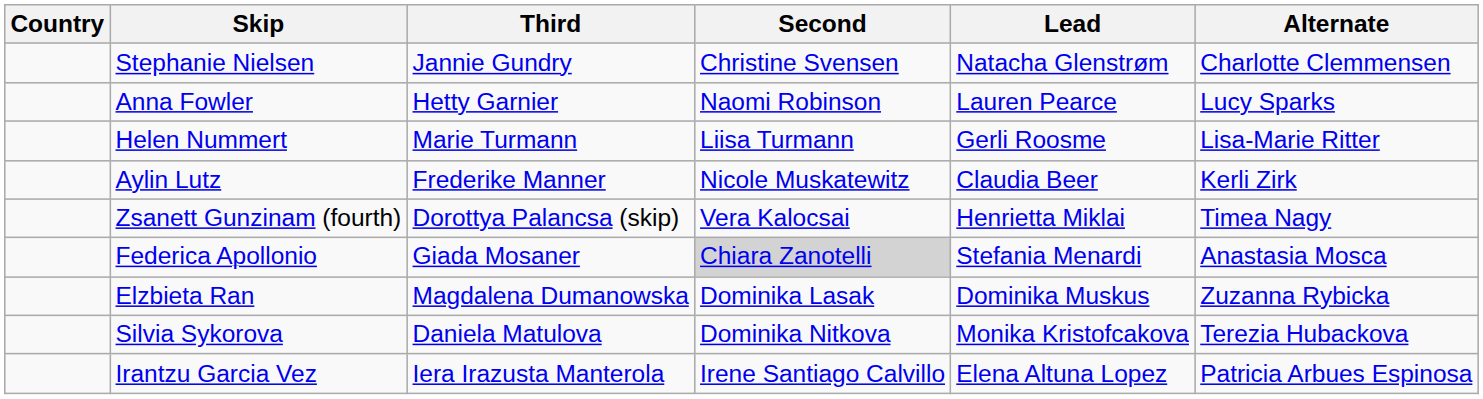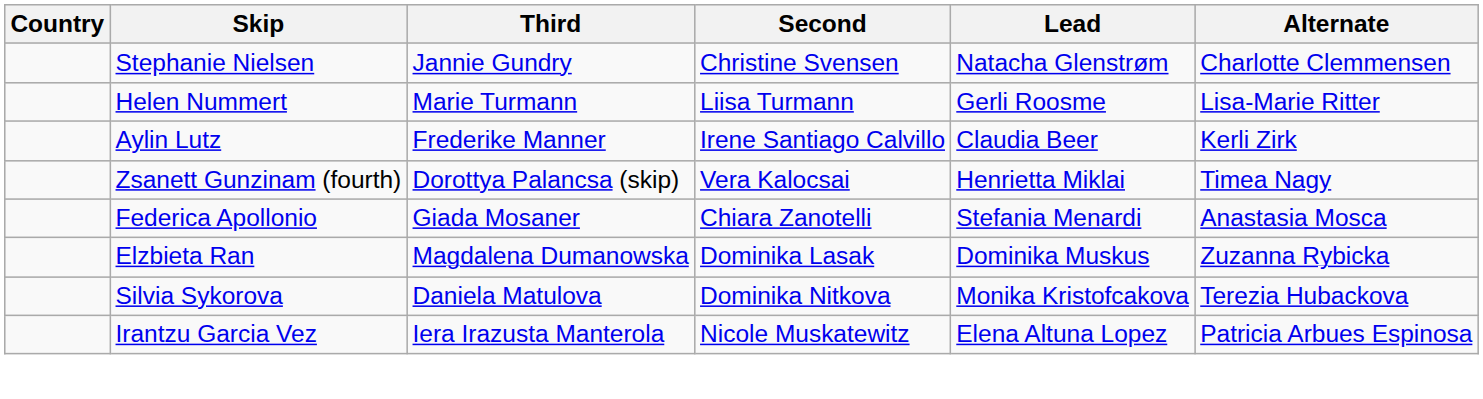 <table class="wikitable">
 <tr>
 <th>Country</th>
 <th>Skip</th>
 <th>Third</th>
 <th>Second</th>
 <th>Lead</th>
 <th>Alternate</th>
 </tr>
 <tr>
 <td></td>
 <td><a href='#'>Stephanie Nielsen</a></td>
 <td><a href='#'>Jannie Gundry</a></td>
 <td><a href='#'>Christine Svensen</a></td>
 <td><a href='#'>Natacha Glenstrøm</a></td>
 <td><a href='#'>Charlotte Clemmensen</a></td>
 </tr>
 <tr>
 <td></td>
-<td><a href='#'>Anna Fowler</a></td>
-<td><a href='#'>Hetty Garnier</a></td>
-<td><a href='#'>Naomi Robinson</a></td>
-<td><a href='#'>Lauren Pearce</a></td>
-<td><a href='#'>Lucy Sparks</a></td>
-</tr>
-<tr>
-<td></td>
 <td><a href='#'>Helen Nummert</a></td>
 <td><a href='#'>Marie Turmann</a></td>
 <td><a href='#'>Liisa Turmann</a></td>
 <td><a href='#'>Gerli Roosme</a></td>
 <td><a href='#'>Lisa-Marie Ritter</a></td>
 </tr>
 <tr>
 <td></td>
 <td><a href='#'>Aylin Lutz</a></td>
 <td><a href='#'>Frederike Manner</a></td>
-<td><a href='#'>Nicole Muskatewitz</a></td>
+<td><a href='#'>Irene Santiago Calvillo</a></td>
 <td><a href='#'>Claudia Beer</a></td>
 <td><a href='#'>Kerli Zirk</a></td>
 </tr>
 <tr>
 <td></td>
 <td><a href='#'>Zsanett Gunzinam</a> (fourth)</td>
 <td><a href='#'>Dorottya Palancsa</a> (skip)</td>
 <td><a href='#'>Vera Kalocsai</a></td>
 <td><a href='#'>Henrietta Miklai</a></td>
 <td><a href='#'>Timea Nagy</a></td>
 </tr>
 <tr>
 <td></td>
 <td><a href='#'>Federica Apollonio</a></td>
 <td><a href='#'>Giada Mosaner</a></td>
-<td style="background: lightgrey;"><a href='#'>Chiara Zanotelli</a></td>
+<td><a href='#'>Chiara Zanotelli</a></td>
 <td><a href='#'>Stefania Menardi</a></td>
 <td><a href='#'>Anastasia Mosca</a></td>
 </tr>
 <tr>
 <td></td>
 <td><a href='#'>Elzbieta Ran</a></td>
 <td><a href='#'>Magdalena Dumanowska</a></td>
 <td><a href='#'>Dominika Lasak</a></td>
 <td><a href='#'>Dominika Muskus</a></td>
 <td><a href='#'>Zuzanna Rybicka</a></td>
 </tr>
 <tr>
 <td></td>
 <td><a href='#'>Silvia Sykorova</a></td>
 <td><a href='#'>Daniela Matulova</a></td>
 <td><a href='#'>Dominika Nitkova</a></td>
 <td><a href='#'>Monika Kristofcakova</a></td>
 <td><a href='#'>Terezia Hubackova</a></td>
 </tr>
 <tr>
 <td></td>
 <td><a href='#'>Irantzu Garcia Vez</a></td>
 <td><a href='#'>Iera Irazusta Manterola</a></td>
-<td><a href='#'>Irene Santiago Calvillo</a></td>
+<td><a href='#'>Nicole Muskatewitz</a></td>
 <td><a href='#'>Elena Altuna Lopez</a></td>
 <td><a href='#'>Patricia Arbues Espinosa</a></td>
 </tr>
 </table>
